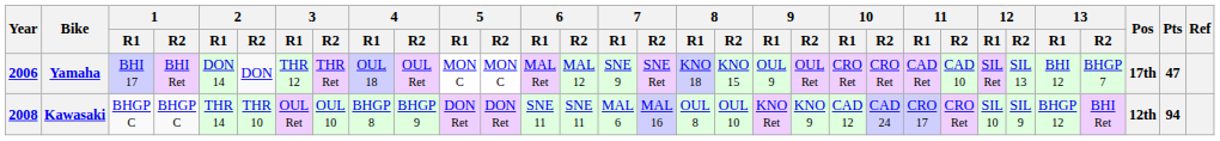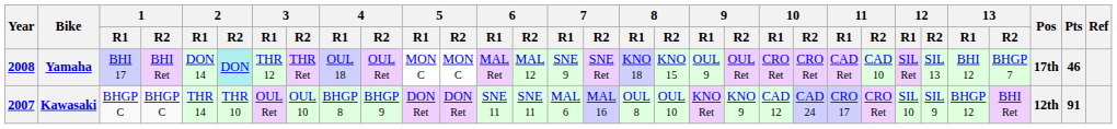 <table class="wikitable" style="text-align:center; font-size:90%">
 <tr>
 <th valign="middle" rowspan=2>Year</th>
 <th valign="middle" rowspan=2>Bike</th>
 <th colspan=2>1</th>
 <th colspan=2>2</th>
 <th colspan=2>3</th>
 <th colspan=2>4</th>
 <th colspan=2>5</th>
 <th colspan=2>6</th>
 <th colspan=2>7</th>
 <th colspan=2>8</th>
 <th colspan=2>9</th>
 <th colspan=2>10</th>
 <th colspan=2>11</th>
 <th colspan=2>12</th>
 <th colspan=2>13</th>
 <th rowspan=2>Pos</th>
 <th rowspan=2>Pts</th>
 <th rowspan=2>Ref</th>
 </tr>
 <tr>
 <th>R1</th>
 <th>R2</th>
 <th>R1</th>
 <th>R2</th>
 <th>R1</th>
 <th>R2</th>
 <th>R1</th>
 <th>R2</th>
 <th>R1</th>
 <th>R2</th>
 <th>R1</th>
 <th>R2</th>
 <th>R1</th>
 <th>R2</th>
 <th>R1</th>
 <th>R2</th>
 <th>R1</th>
 <th>R2</th>
 <th>R1</th>
 <th>R2</th>
 <th>R1</th>
 <th>R2</th>
 <th>R1</th>
 <th>R2</th>
 <th>R1</th>
 <th>R2</th>
 </tr>
 <tr>
-<th><a href='#'>2006</a></th>
+<th><a href='#'>2008</a></th>
 <th><a href='#'>Yamaha</a></th>
 <td style="background:#CFCFFF;"><a href='#'>BHI</a><br><small>17</small></td>
 <td style="background:#EFCFFF;"><a href='#'>BHI</a><br><small>Ret</small></td>
 <td style="background:#DFFFDF;"><a href='#'>DON</a><br><small>14</small></td>
-<td><a href='#'>DON</a></td>
+<td style="background: paleturquoise;"><a href='#'>DON</a></td>
 <td style="background:#DFFFDF;"><a href='#'>THR</a><br><small>12</small></td>
 <td style="background:#EFCFFF;"><a href='#'>THR</a><br><small>Ret</small></td>
 <td style="background:#CFCFFF;"><a href='#'>OUL</a><br><small>18</small></td>
 <td style="background:#EFCFFF;"><a href='#'>OUL</a><br><small>Ret</small></td>
 <td style="background:#FFFFFF;"><a href='#'>MON</a><br><small>C</small></td>
 <td style="background:#FFFFFF;"><a href='#'>MON</a><br><small>C</small></td>
 <td style="background:#EFCFFF;"><a href='#'>MAL</a><br><small>Ret</small></td>
 <td style="background:#DFFFDF;"><a href='#'>MAL</a><br><small>12</small></td>
 <td style="background:#DFFFDF;"><a href='#'>SNE</a><br><small>9</small></td>
 <td style="background:#EFCFFF;"><a href='#'>SNE</a><br><small>Ret</small></td>
 <td style="background:#CFCFFF;"><a href='#'>KNO</a><br><small>18</small></td>
 <td style="background:#DFFFDF;"><a href='#'>KNO</a><br><small>15</small></td>
 <td style="background:#DFFFDF;"><a href='#'>OUL</a><br><small>9</small></td>
 <td style="background:#EFCFFF;"><a href='#'>OUL</a><br><small>Ret</small></td>
 <td style="background:#EFCFFF;"><a href='#'>CRO</a><br><small>Ret</small></td>
 <td style="background:#EFCFFF;"><a href='#'>CRO</a><br><small>Ret</small></td>
 <td style="background:#EFCFFF;"><a href='#'>CAD</a><br><small>Ret</small></td>
 <td style="background:#DFFFDF;"><a href='#'>CAD</a><br><small>10</small></td>
 <td style="background:#EFCFFF;"><a href='#'>SIL</a><br><small>Ret</small></td>
 <td style="background:#DFFFDF;"><a href='#'>SIL</a><br><small>13</small></td>
 <td style="background:#DFFFDF;"><a href='#'>BHI</a><br><small>12</small></td>
 <td style="background:#DFFFDF;"><a href='#'>BHGP</a><br><small>7</small></td>
 <th>17th</th>
-<th>47</th>
+<th>46</th>
 <th></th>
 </tr>
 <tr>
-<th><a href='#'>2008</a></th>
+<th><a href='#'>2007</a></th>
 <th><a href='#'>Kawasaki</a></th>
 <td><a href='#'>BHGP</a><br><small>C</small></td>
 <td><a href='#'>BHGP</a><br><small>C</small></td>
 <td style="background:#DFFFDF;"><a href='#'>THR</a><br><small>14</small></td>
 <td style="background:#DFFFDF;"><a href='#'>THR</a><br><small>10</small></td>
 <td style="background:#EFCFFF;"><a href='#'>OUL</a><br><small>Ret</small></td>
 <td style="background:#DFFFDF;"><a href='#'>OUL</a><br><small>10</small></td>
 <td style="background:#DFFFDF;"><a href='#'>BHGP</a><br><small>8</small></td>
 <td style="background:#DFFFDF;"><a href='#'>BHGP</a><br><small>9</small></td>
 <td style="background:#EFCFFF;"><a href='#'>DON</a><br><small>Ret</small></td>
 <td style="background:#EFCFFF;"><a href='#'>DON</a><br><small>Ret</small></td>
 <td style="background:#DFFFDF;"><a href='#'>SNE</a><br><small>11</small></td>
 <td style="background:#DFFFDF;"><a href='#'>SNE</a><br><small>11</small></td>
 <td style="background:#DFFFDF;"><a href='#'>MAL</a><br><small>6</small></td>
 <td style="background:#CFCFFF;"><a href='#'>MAL</a><br><small>16</small></td>
 <td style="background:#DFFFDF;"><a href='#'>OUL</a><br><small>8</small></td>
 <td style="background:#DFFFDF;"><a href='#'>OUL</a><br><small>10</small></td>
 <td style="background:#EFCFFF;"><a href='#'>KNO</a><br><small>Ret</small></td>
 <td style="background:#DFFFDF;"><a href='#'>KNO</a><br><small>9</small></td>
 <td style="background:#DFFFDF;"><a href='#'>CAD</a><br><small>12</small></td>
 <td style="background:#CFCFFF;"><a href='#'>CAD</a><br><small>24</small></td>
 <td style="background:#CFCFFF;"><a href='#'>CRO</a><br><small>17</small></td>
 <td style="background:#EFCFFF;"><a href='#'>CRO</a><br><small>Ret</small></td>
 <td style="background:#DFFFDF;"><a href='#'>SIL</a><br><small>10</small></td>
 <td style="background:#DFFFDF;"><a href='#'>SIL</a><br><small>9</small></td>
 <td style="background:#DFFFDF;"><a href='#'>BHGP</a><br><small>12</small></td>
 <td style="background:#EFCFFF;"><a href='#'>BHI</a><br><small>Ret</small></td>
 <th>12th</th>
-<th>94</th>
+<th>91</th>
 <th></th>
 </tr>
 </table>
